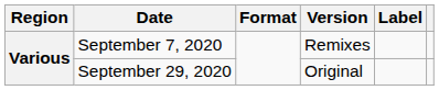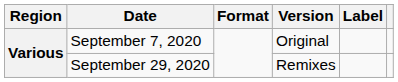 <table class="wikitable plainrowheaders">
 <tr>
 <th scope="col">Region</th>
 <th scope="col">Date</th>
 <th scope="col">Format</th>
 <th scope="col">Version</th>
 <th scope="col">Label</th>
 <th scope="col"></th>
 </tr>
 <tr>
 <th scope="row" rowspan="2">Various</th>
 <td>September 7, 2020</td>
 <td rowspan="2"></td>
-<td>Remixes</td>
+<td>Original</td>
 <td></td>
 <td style="text-align:center"></td>
 </tr>
 <tr>
 <td>September 29, 2020</td>
-<td>Original</td>
+<td>Remixes</td>
 <td></td>
 <td style="text-align:center" rowspan="2"></td>
 </tr>
 </table>
